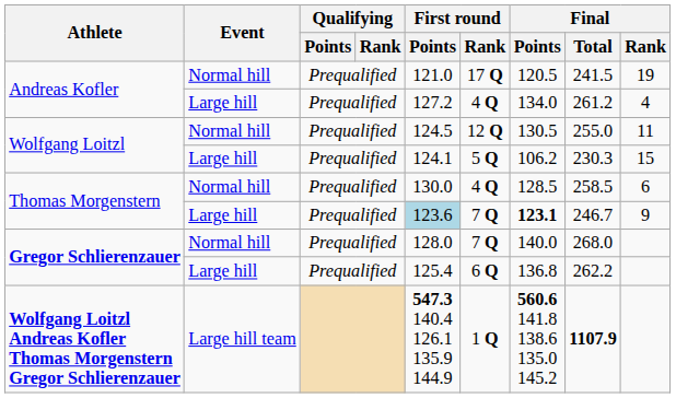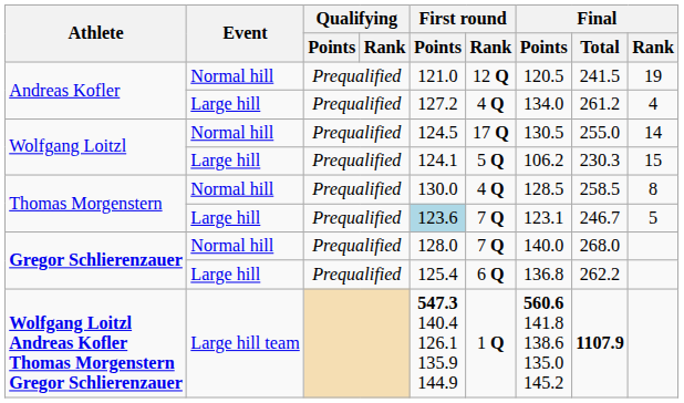 <table class="wikitable">
 <tr>
 <th rowspan="2">Athlete</th>
 <th rowspan="2">Event</th>
 <th colspan="2">Qualifying</th>
 <th colspan="2">First round</th>
 <th colspan="3">Final</th>
 </tr>
 <tr>
 <th>Points</th>
 <th>Rank</th>
 <th>Points</th>
 <th>Rank</th>
 <th>Points</th>
 <th>Total</th>
 <th>Rank</th>
 </tr>
 <tr>
 <td rowspan=2><a href='#'>Andreas Kofler</a></td>
 <td><a href='#'>Normal hill</a></td>
 <td align="center" colspan="2"><em>Prequalified</em></td>
 <td align="center">121.0</td>
-<td align="center">17 <strong>Q</strong></td>
+<td align="center">12 <strong>Q</strong></td>
 <td align="center">120.5</td>
 <td align="center">241.5</td>
 <td align="center">19</td>
 </tr>
 <tr>
 <td><a href='#'>Large hill</a></td>
 <td align="center" colspan="2"><em>Prequalified</em></td>
 <td align="center">127.2</td>
 <td align="center">4 <strong>Q</strong></td>
 <td align="center">134.0</td>
 <td align="center">261.2</td>
 <td align="center">4</td>
 </tr>
 <tr>
 <td rowspan=2><a href='#'>Wolfgang Loitzl</a></td>
 <td><a href='#'>Normal hill</a></td>
 <td align="center" colspan="2"><em>Prequalified</em></td>
 <td align="center">124.5</td>
-<td align="center">12 <strong>Q</strong></td>
+<td align="center">17 <strong>Q</strong></td>
 <td align="center">130.5</td>
 <td align="center">255.0</td>
-<td align="center">11</td>
+<td align="center">14</td>
 </tr>
 <tr>
 <td><a href='#'>Large hill</a></td>
 <td align="center" colspan="2"><em>Prequalified</em></td>
 <td align="center">124.1</td>
 <td align="center">5 <strong>Q</strong></td>
 <td align="center">106.2</td>
 <td align="center">230.3</td>
 <td align="center">15</td>
 </tr>
 <tr>
 <td rowspan=2><a href='#'>Thomas Morgenstern</a></td>
 <td><a href='#'>Normal hill</a></td>
 <td align="center" colspan="2"><em>Prequalified</em></td>
 <td align="center">130.0</td>
 <td align="center">4 <strong>Q</strong></td>
 <td align="center">128.5</td>
 <td align="center">258.5</td>
-<td align="center">6</td>
+<td align="center">8</td>
 </tr>
 <tr>
 <td><a href='#'>Large hill</a></td>
 <td align="center" colspan="2"><em>Prequalified</em></td>
 <td align="center" style="background: lightblue;">123.6</td>
 <td align="center">7 <strong>Q</strong></td>
-<td align="center"><strong>123.1</strong></td>
+<td align="center">123.1</td>
 <td align="center">246.7</td>
-<td align="center">9</td>
+<td align="center">5</td>
 </tr>
 <tr>
 <td rowspan=2><strong><a href='#'>Gregor Schlierenzauer</a></strong></td>
 <td><a href='#'>Normal hill</a></td>
 <td align="center" colspan="2"><em>Prequalified</em></td>
 <td align="center">128.0</td>
 <td align="center">7 <strong>Q</strong></td>
 <td align="center">140.0</td>
 <td align="center">268.0</td>
 <td align="center"></td>
 </tr>
 <tr>
 <td><a href='#'>Large hill</a></td>
 <td align="center" colspan="2"><em>Prequalified</em></td>
 <td align="center">125.4</td>
 <td align="center">6 <strong>Q</strong></td>
 <td align="center">136.8</td>
 <td align="center">262.2</td>
 <td align="center"></td>
 </tr>
 <tr>
 <td><br><strong><a href='#'>Wolfgang Loitzl</a><br><a href='#'>Andreas Kofler</a><br><a href='#'>Thomas Morgenstern</a><br><a href='#'>Gregor Schlierenzauer</a></strong></td>
 <td><a href='#'>Large hill team</a></td>
 <td colspan="2" bgcolor="wheat"></td>
 <td align="center"><strong>547.3</strong><br>140.4<br>126.1<br>135.9<br>144.9</td>
 <td align="center">1 <strong>Q</strong></td>
 <td align="center"><strong>560.6</strong><br>141.8<br>138.6<br>135.0<br>145.2</td>
 <td align="center"><strong>1107.9</strong></td>
 <td align="center"></td>
 </tr>
 </table>
